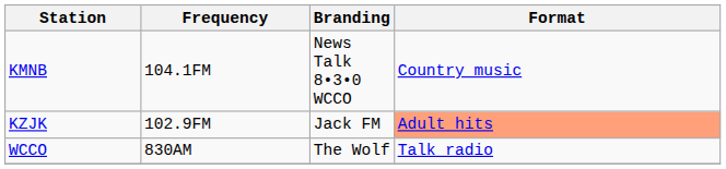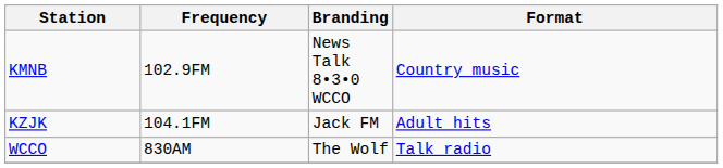 <table class="wikitable sortable" style="width:45em;">
 <tr>
 <th style="width:20%">Station</th>
 <th style="width:25%">Frequency</th>
 <th style="width:5%">Branding</th>
 <th style="width:50%">Format</th>
 </tr>
 <tr>
 <td><a href='#'>KMNB</a></td>
-<td>104.1FM</td>
+<td>102.9FM</td>
 <td>News Talk 8•3•0 WCCO</td>
 <td><a href='#'>Country music</a></td>
 </tr>
 <tr>
 <td><a href='#'>KZJK</a></td>
-<td>102.9FM</td>
+<td>104.1FM</td>
 <td>Jack FM</td>
-<td style="background: lightsalmon;"><a href='#'>Adult hits</a></td>
+<td><a href='#'>Adult hits</a></td>
 </tr>
 <tr>
 <td><a href='#'>WCCO</a></td>
 <td>830AM</td>
 <td>The Wolf</td>
 <td><a href='#'>Talk radio</a></td>
 </tr>
 <tr>
 </tr>
 </table>
